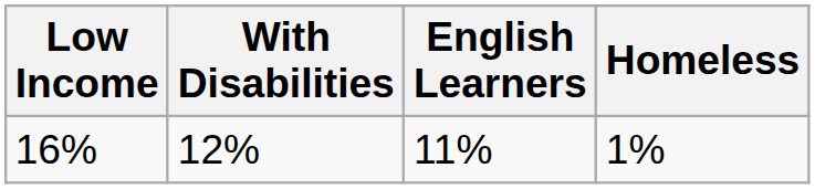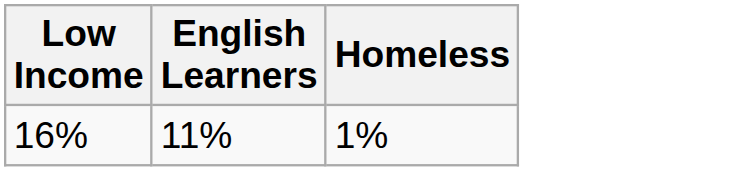 <table class="wikitable">
 <tr>
 <th>Low<br>Income</th>
-<th>With<br>Disabilities</th>
 <th>English<br>Learners</th>
 <th>Homeless</th>
 </tr>
 <tr>
 <td>16%</td>
-<td>12%</td>
 <td>11%</td>
 <td>1%</td>
 </tr>
 </table>
